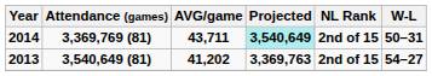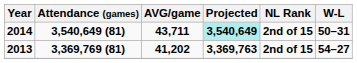 <table class="wikitable" style="text-align:center;">
 <tr>
 <th>Year</th>
 <th>Attendance <small>(games)</small></th>
 <th>AVG/game</th>
 <th>Projected</th>
 <th>NL Rank</th>
 <th>W-L</th>
 </tr>
 <tr>
 <td><strong>2014</strong></td>
-<td><strong>3,369,769 (81)</strong></td>
+<td><strong>3,540,649 (81)</strong></td>
 <td><strong>43,711</strong></td>
 <td style="background: paleturquoise;"><strong>3,540,649</strong></td>
 <td><strong>2nd of 15</strong></td>
 <td><strong>50–31</strong> </td>
 </tr>
 <tr>
 <td><strong>2013</strong></td>
-<td><strong>3,540,649 (81)</strong></td>
+<td><strong>3,369,769 (81)</strong></td>
 <td><strong>41,202</strong></td>
 <td><strong>3,369,763</strong></td>
 <td><strong>2nd of 15</strong></td>
 <td><strong>54–27</strong></td>
 </tr>
 <tr>
 </tr>
 </table>
